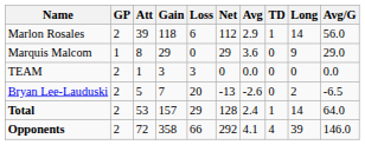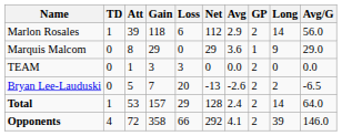 <table class="wikitable" style="white-space:nowrap;">
 <tr>
 <th>Name</th>
-<th>GP</th>
+<th>TD</th>
 <th>Att</th>
 <th>Gain</th>
 <th>Loss</th>
 <th>Net</th>
 <th>Avg</th>
-<th>TD</th>
+<th>GP</th>
 <th>Long</th>
 <th>Avg/G</th>
 </tr>
 <tr>
 <td>Marlon Rosales</td>
-<td>2</td>
+<td>1</td>
 <td>39</td>
 <td>118</td>
 <td>6</td>
 <td>112</td>
 <td>2.9</td>
-<td>1</td>
+<td>2</td>
 <td>14</td>
 <td>56.0</td>
 </tr>
 <tr>
 <td>Marquis Malcom</td>
-<td>1</td>
+<td>0</td>
 <td>8</td>
 <td>29</td>
 <td>0</td>
 <td>29</td>
 <td>3.6</td>
-<td>0</td>
+<td>1</td>
 <td>9</td>
 <td>29.0</td>
 </tr>
 <tr>
 <td>TEAM</td>
-<td>2</td>
+<td>0</td>
 <td>1</td>
 <td>3</td>
 <td>3</td>
 <td>0</td>
 <td>0.0</td>
-<td>0</td>
+<td>2</td>
 <td>0</td>
 <td>0.0</td>
 </tr>
 <tr>
 <td><a href='#'>Bryan Lee-Lauduski</a></td>
-<td>2</td>
+<td>0</td>
 <td>5</td>
 <td>7</td>
 <td>20</td>
 <td>-13</td>
 <td>-2.6</td>
-<td>0</td>
+<td>2</td>
 <td>2</td>
 <td>-6.5</td>
 </tr>
 <tr>
 <td><strong>Total</strong></td>
-<td>2</td>
+<td>1</td>
 <td>53</td>
 <td>157</td>
 <td>29</td>
 <td>128</td>
 <td>2.4</td>
-<td>1</td>
+<td>2</td>
 <td>14</td>
 <td>64.0</td>
 </tr>
 <tr>
 <td><strong>Opponents</strong></td>
-<td>2</td>
+<td>4</td>
 <td>72</td>
 <td>358</td>
 <td>66</td>
 <td>292</td>
 <td>4.1</td>
-<td>4</td>
+<td>2</td>
 <td>39</td>
 <td>146.0</td>
 </tr>
 </table>
